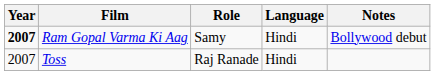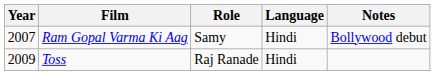 <table class="wikitable sortable">
 <tr>
 <th>Year</th>
 <th>Film</th>
 <th>Role</th>
 <th>Language</th>
 <th>Notes</th>
 </tr>
 <tr>
-<td><strong>2007</strong></td>
+<td>2007</td>
 <td><em><a href='#'>Ram Gopal Varma Ki Aag</a></em></td>
 <td>Samy</td>
 <td>Hindi</td>
 <td><a href='#'>Bollywood</a> debut</td>
 </tr>
 <tr>
-<td>2007</td>
+<td>2009</td>
 <td><em><a href='#'>Toss</a></em></td>
 <td>Raj Ranade</td>
 <td>Hindi</td>
 <td></td>
 </tr>
 </table>
